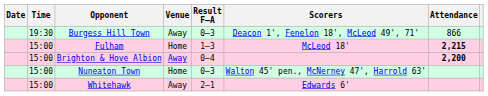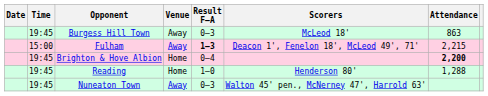 <table class="wikitable sortable" style="text-align:center">
 <tr>
 <th>Date</th>
 <th>Time</th>
 <th>Opponent</th>
 <th>Venue</th>
 <th>Result<br>F–A</th>
 <th class="unsortable">Scorers</th>
 <th>Attendance</th>
 <th class="unsortable"></th>
 </tr>
 <tr bgcolor="#d0ffe3">
 <td></td>
-<td>19:30</td>
+<td>19:45</td>
 <td><a href='#'>Burgess Hill Town</a></td>
 <td>Away</td>
 <td>0–3</td>
-<td><a href='#'>Deacon</a> 1', <a href='#'>Fenelon</a> 18', <a href='#'>McLeod</a> 49', 71'</td>
-<td>866</td>
+<td><a href='#'>McLeod</a> 18'</td>
+<td>863</td>
 <td></td>
 </tr>
 <tr bgcolor="#ffd0e3">
 <td></td>
 <td>15:00</td>
 <td><a href='#'>Fulham</a></td>
-<td>Home</td>
-<td>1–3</td>
-<td><a href='#'>McLeod</a> 18'</td>
-<td><strong>2,215</strong></td>
+<td><a href='#'>Away</a></td>
+<td><strong>1–3</strong></td>
+<td><a href='#'>Deacon</a> 1', <a href='#'>Fenelon</a> 18', <a href='#'>McLeod</a> 49', 71'</td>
+<td>2,215</td>
 <td></td>
 </tr>
 <tr bgcolor="#ffd0e3">
 <td></td>
-<td>15:00</td>
+<td>19:45</td>
 <td><a href='#'>Brighton & Hove Albion</a></td>
-<td><a href='#'>Away</a></td>
+<td>Home</td>
 <td>0–4</td>
 <td></td>
 <td><strong>2,200</strong></td>
 <td></td>
 </tr>
 <tr bgcolor="#d0ffe3">
 <td></td>
-<td>15:00</td>
+<td>19:45</td>
+<td><a href='#'>Reading</a></td>
+<td>Home</td>
+<td>1–0</td>
+<td><a href='#'>Henderson</a> 80'</td>
+<td>1,288</td>
+<td></td>
+</tr>
+<tr bgcolor="#d0ffe3">
+<td></td>
+<td>19:45</td>
 <td><a href='#'>Nuneaton Town</a></td>
-<td>Home</td>
+<td><a href='#'>Away</a></td>
 <td>0–3</td>
 <td><a href='#'>Walton</a> 45' pen., <a href='#'>McNerney</a> 47', <a href='#'>Harrold</a> 63'</td>
 <td></td>
 <td></td>
 </tr>
-<tr bgcolor="#ffd0e3">
-<td></td>
-<td>15:00</td>
-<td><a href='#'>Whitehawk</a></td>
-<td>Away</td>
-<td>2–1</td>
-<td><a href='#'>Edwards</a> 6'</td>
-<td></td>
-<td></td>
-</tr>
 </table>
